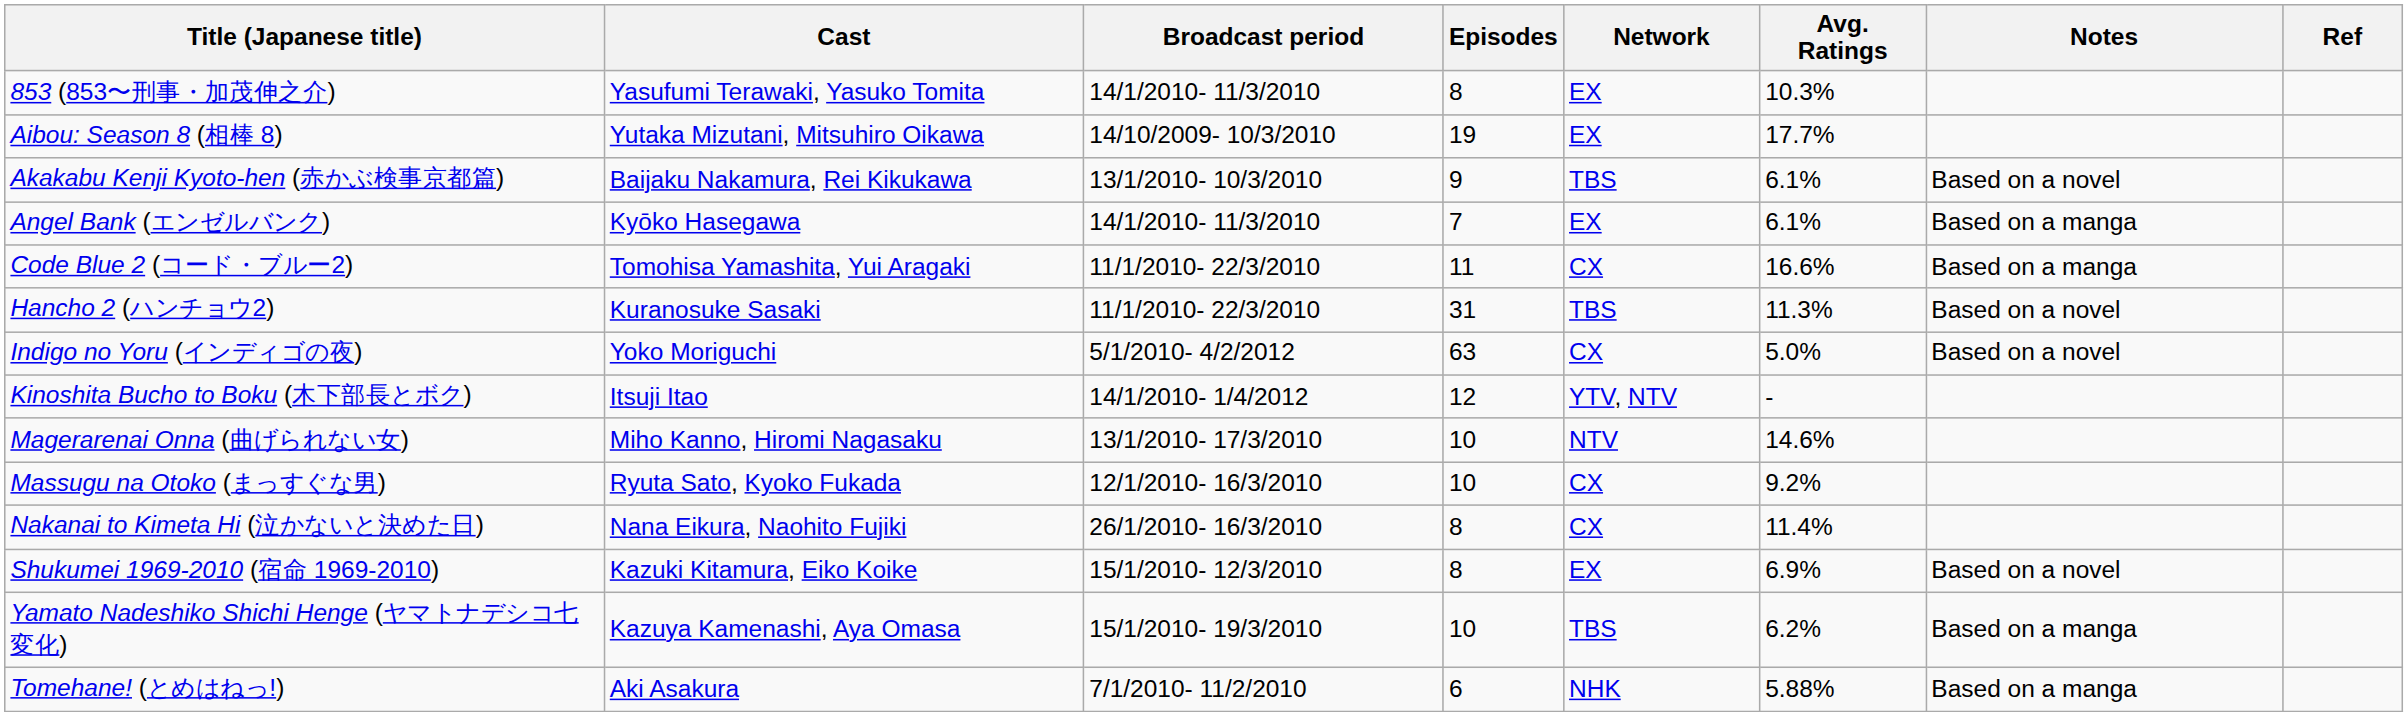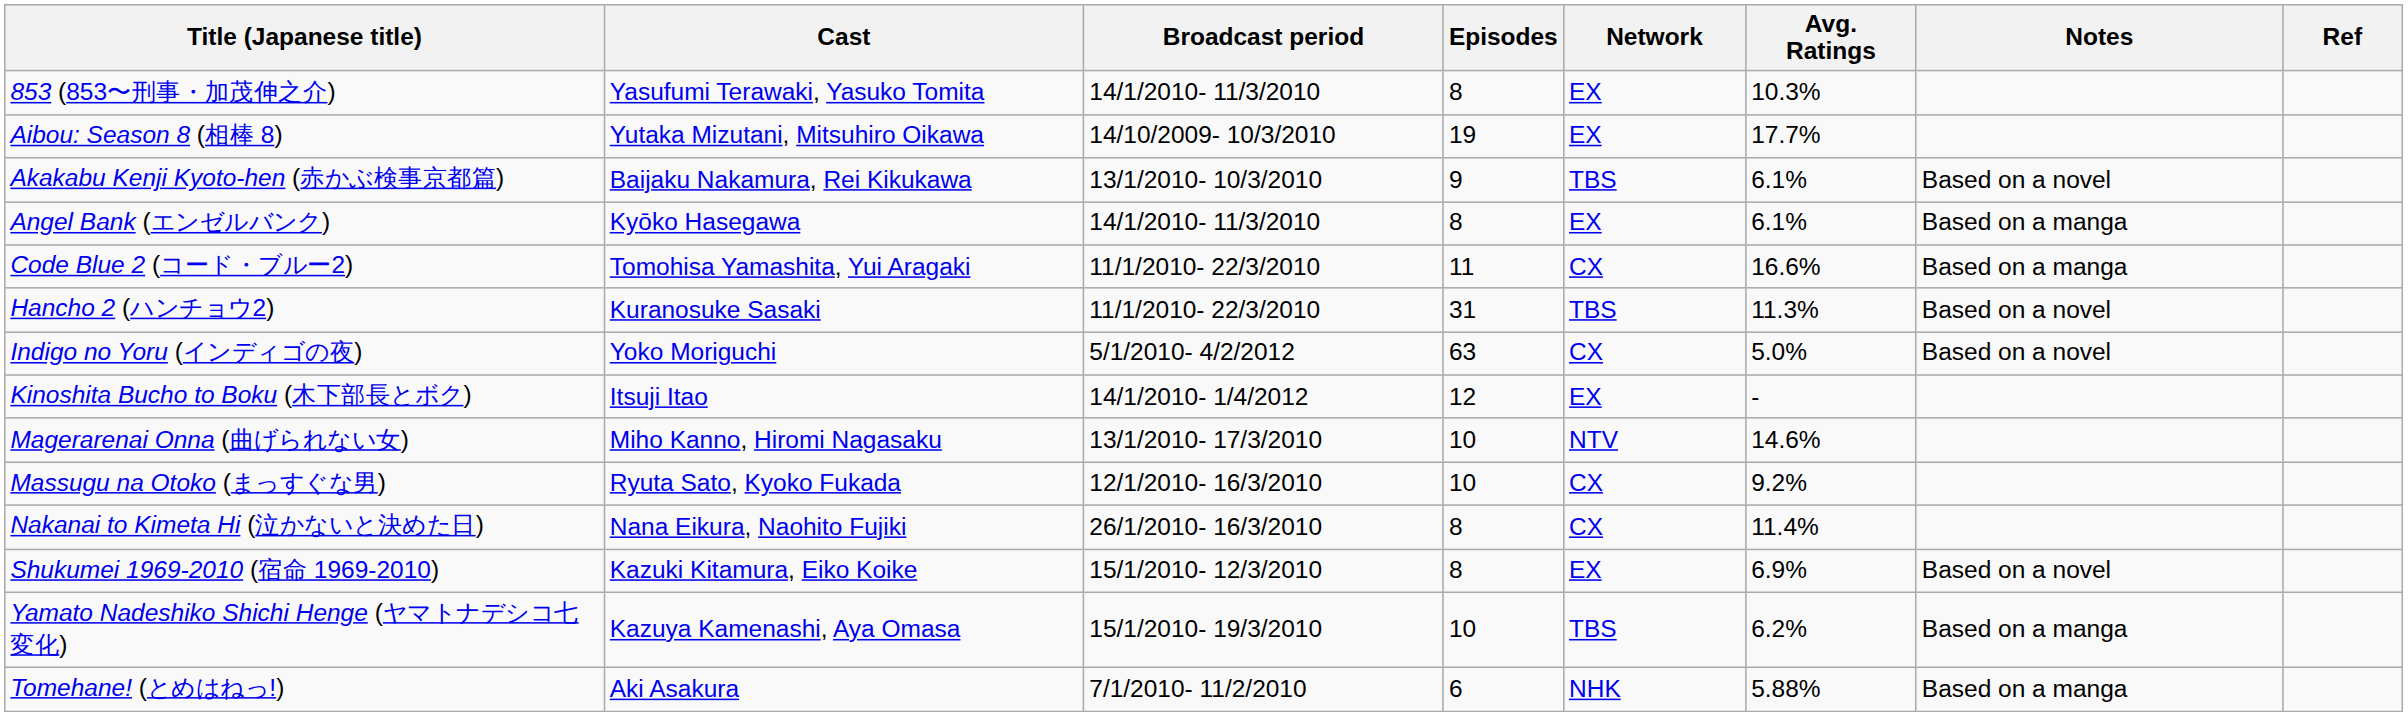 <table class="wikitable">
 <tr>
 <th style="width:25%;">Title (Japanese title)</th>
 <th style="width:20%;">Cast</th>
 <th style="width:15%;">Broadcast period</th>
 <th style="width:5%;">Episodes</th>
 <th>Network</th>
 <th>Avg. <br>Ratings</th>
 <th>Notes</th>
 <th style="width:5%;">Ref</th>
 </tr>
 <tr>
 <td><em><a href='#'>853</a></em> (<a href='#'>853〜刑事・加茂伸之介</a>)</td>
 <td><a href='#'>Yasufumi Terawaki</a>, <a href='#'>Yasuko Tomita</a></td>
 <td>14/1/2010- 11/3/2010</td>
 <td>8</td>
 <td><a href='#'>EX</a></td>
 <td>10.3%</td>
 <td></td>
 <td></td>
 </tr>
 <tr>
 <td><em><a href='#'>Aibou: Season 8</a></em> (<a href='#'>相棒 8</a>)</td>
 <td><a href='#'>Yutaka Mizutani</a>, <a href='#'>Mitsuhiro Oikawa</a></td>
 <td>14/10/2009- 10/3/2010</td>
 <td>19</td>
 <td><a href='#'>EX</a></td>
 <td>17.7%</td>
 <td></td>
 <td></td>
 </tr>
 <tr>
 <td><em><a href='#'>Akakabu Kenji Kyoto-hen</a></em> (<a href='#'>赤かぶ検事京都篇</a>)</td>
 <td><a href='#'>Baijaku Nakamura</a>, <a href='#'>Rei Kikukawa</a></td>
 <td>13/1/2010- 10/3/2010</td>
 <td>9</td>
 <td><a href='#'>TBS</a></td>
 <td>6.1%</td>
 <td>Based on a novel</td>
 <td></td>
 </tr>
 <tr>
 <td><em><a href='#'>Angel Bank</a></em> (<a href='#'>エンゼルバンク</a>)</td>
 <td><a href='#'>Kyōko Hasegawa</a></td>
 <td>14/1/2010- 11/3/2010</td>
-<td>7</td>
+<td>8</td>
 <td><a href='#'>EX</a></td>
 <td>6.1%</td>
 <td>Based on a manga</td>
 <td></td>
 </tr>
 <tr>
 <td><em><a href='#'>Code Blue 2</a></em> (<a href='#'>コード・ブルー2</a>)</td>
 <td><a href='#'>Tomohisa Yamashita</a>, <a href='#'>Yui Aragaki</a></td>
 <td>11/1/2010- 22/3/2010</td>
 <td>11</td>
 <td><a href='#'>CX</a></td>
 <td>16.6%</td>
 <td>Based on a manga</td>
 <td></td>
 </tr>
 <tr>
 <td><em><a href='#'>Hancho 2</a></em> (<a href='#'>ハンチョウ2</a>)</td>
 <td><a href='#'>Kuranosuke Sasaki</a></td>
 <td>11/1/2010- 22/3/2010</td>
 <td>31</td>
 <td><a href='#'>TBS</a></td>
 <td>11.3%</td>
 <td>Based on a novel</td>
 <td></td>
 </tr>
 <tr>
 <td><em><a href='#'>Indigo no Yoru</a></em> (<a href='#'>インディゴの夜</a>)</td>
 <td><a href='#'>Yoko Moriguchi</a></td>
 <td>5/1/2010- 4/2/2012</td>
 <td>63</td>
 <td><a href='#'>CX</a></td>
 <td>5.0%</td>
 <td>Based on a novel</td>
 <td></td>
 </tr>
 <tr>
 <td><em><a href='#'>Kinoshita Bucho to Boku</a></em> (<a href='#'>木下部長とボク</a>)</td>
 <td><a href='#'>Itsuji Itao</a></td>
 <td>14/1/2010- 1/4/2012</td>
 <td>12</td>
-<td><a href='#'>YTV</a>, <a href='#'>NTV</a></td>
+<td><a href='#'>EX</a></td>
 <td>-</td>
 <td></td>
 <td></td>
 </tr>
 <tr>
 <td><em><a href='#'>Magerarenai Onna</a></em> (<a href='#'>曲げられない女</a>)</td>
 <td><a href='#'>Miho Kanno</a>, <a href='#'>Hiromi Nagasaku</a></td>
 <td>13/1/2010- 17/3/2010</td>
 <td>10</td>
 <td><a href='#'>NTV</a></td>
 <td>14.6%</td>
 <td></td>
 <td></td>
 </tr>
 <tr>
 <td><em><a href='#'>Massugu na Otoko</a></em> (<a href='#'>まっすぐな男</a>)</td>
 <td><a href='#'>Ryuta Sato</a>, <a href='#'>Kyoko Fukada</a></td>
 <td>12/1/2010- 16/3/2010</td>
 <td>10</td>
 <td><a href='#'>CX</a></td>
 <td>9.2%</td>
 <td></td>
 <td></td>
 </tr>
 <tr>
 <td><em><a href='#'>Nakanai to Kimeta Hi</a></em> (<a href='#'>泣かないと決めた日</a>)</td>
 <td><a href='#'>Nana Eikura</a>, <a href='#'>Naohito Fujiki</a></td>
 <td>26/1/2010- 16/3/2010</td>
 <td>8</td>
 <td><a href='#'>CX</a></td>
 <td>11.4%</td>
 <td></td>
 <td></td>
 </tr>
 <tr>
 <td><em><a href='#'>Shukumei 1969-2010</a></em> (<a href='#'>宿命 1969-2010</a>)</td>
 <td><a href='#'>Kazuki Kitamura</a>, <a href='#'>Eiko Koike</a></td>
 <td>15/1/2010- 12/3/2010</td>
 <td>8</td>
 <td><a href='#'>EX</a></td>
 <td>6.9%</td>
 <td>Based on a novel</td>
 <td></td>
 </tr>
 <tr>
 <td><em><a href='#'>Yamato Nadeshiko Shichi Henge</a></em> (<a href='#'>ヤマトナデシコ七変化</a>)</td>
 <td><a href='#'>Kazuya Kamenashi</a>,  <a href='#'>Aya Omasa</a></td>
 <td>15/1/2010- 19/3/2010</td>
 <td>10</td>
 <td><a href='#'>TBS</a></td>
 <td>6.2%</td>
 <td>Based on a manga</td>
 <td></td>
 </tr>
 <tr>
 <td><em><a href='#'>Tomehane!</a></em> (<a href='#'>とめはねっ!</a>)</td>
 <td><a href='#'>Aki Asakura</a></td>
 <td>7/1/2010- 11/2/2010</td>
 <td>6</td>
 <td><a href='#'>NHK</a></td>
 <td>5.88%</td>
 <td>Based on a manga</td>
 <td></td>
 </tr>
 <tr>
 </tr>
 </table>
